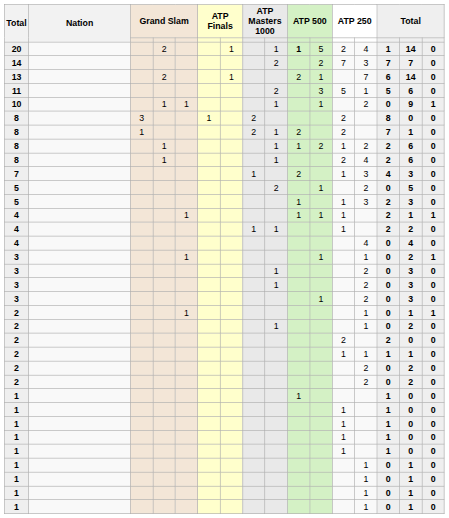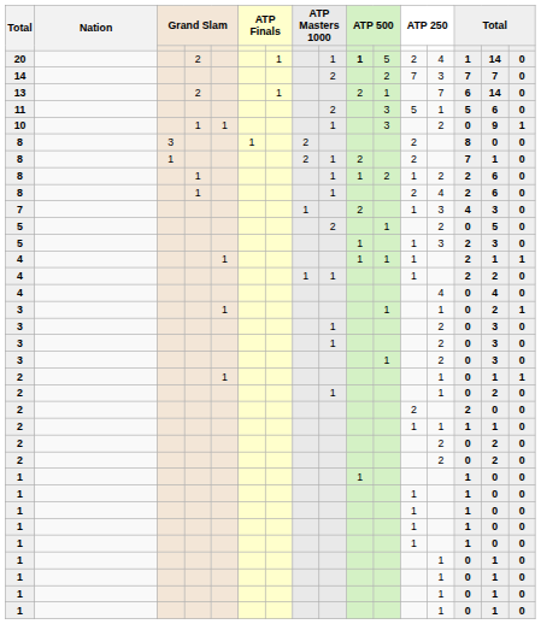 <table class="sortable wikitable nowrap" style="font-size:90%">
 <tr>
 <th rowspan="2">Total</th>
 <th style="width:160px;" rowspan="2">Nation</th>
 <th style="background:#f3e6d7;" colspan="3">Grand Slam</th>
 <th style="background:#ffc;" colspan="2">ATP Finals</th>
 <th style="background:#e9e9e9;" colspan="2">ATP Masters 1000</th>
 <th style="background:#d4f1c5;" colspan="2">ATP 500</th>
 <th style="background:#fff;" colspan="2">ATP 250</th>
 <th style="background:#efefef;" colspan="3">Total</th>
 </tr>
 <tr>
 <th style="width:30px; background:#f3e6d7;"></th>
 <th style="width:30px; background:#f3e6d7;"></th>
 <th style="width:30px; background:#f3e6d7;"></th>
 <th style="width:30px; background:#ffc;"></th>
 <th style="width:30px; background:#ffc;"></th>
 <th style="width:30px; background:#e9e9e9;"></th>
 <th style="width:30px; background:#e9e9e9;"></th>
 <th style="width:30px; background:#d4f1c5;"></th>
 <th style="width:30px; background:#d4f1c5;"></th>
 <th style="width:30px; background:#fff;"></th>
 <th style="width:30px; background:#fff;"></th>
 <th style="width:30px; background:#efefef;"></th>
 <th style="width:30px; background:#efefef;"></th>
 <th style="width:30px; background:#efefef;"></th>
 </tr>
 <tr style="text-align:center;">
 <td style="background:#efefef;"><strong>20</strong></td>
 <td style="text-align:left;"></td>
 <td style="background:#F3E6D7;"></td>
 <td style="background:#F3E6D7;">2</td>
 <td style="background:#F3E6D7;"></td>
 <td style="background:#ffc;"></td>
 <td style="background:#ffc;">1</td>
 <td style="background:#E9E9E9;"></td>
 <td style="background:#E9E9E9;"> 1</td>
 <td style="background:#D4F1C5;"><strong>1</strong></td>
 <td style="background:#D4F1C5;">5</td>
 <td>2</td>
 <td>4</td>
 <td style="background:#efefef;"><strong>1</strong></td>
 <td style="background:#efefef;"><strong>14</strong></td>
 <td style="background:#efefef;"><strong>0</strong></td>
 </tr>
 <tr style="text-align:center;">
 <td style="background:#efefef;"><strong>14</strong></td>
 <td style="text-align:left;"></td>
 <td style="background:#F3E6D7;"></td>
 <td style="background:#F3E6D7;"></td>
 <td style="background:#F3E6D7;"></td>
 <td style="background:#ffc;"></td>
 <td style="background:#ffc;"></td>
 <td style="background:#E9E9E9;"></td>
 <td style="background:#E9E9E9;">2</td>
 <td style="background:#D4F1C5;"></td>
 <td style="background:#D4F1C5;">2</td>
 <td>7</td>
 <td>3</td>
 <td style="background:#efefef;"><strong>7</strong></td>
 <td style="background:#efefef;"><strong>7</strong></td>
 <td style="background:#efefef;"><strong>0</strong></td>
 </tr>
 <tr style="text-align:center;">
 <td style="background:#efefef;"><strong>13</strong></td>
 <td style="text-align:left;"></td>
 <td style="background:#F3E6D7;"></td>
 <td style="background:#F3E6D7;">2</td>
 <td style="background:#F3E6D7;"></td>
 <td style="background:#ffc;"></td>
 <td style="background:#ffc;">1</td>
 <td style="background:#E9E9E9;"></td>
 <td style="background:#E9E9E9;"></td>
 <td style="background:#D4F1C5;">2</td>
 <td style="background:#D4F1C5;">1</td>
 <td></td>
 <td>7</td>
 <td style="background:#efefef;"><strong>6</strong></td>
 <td style="background:#efefef;"><strong>14</strong></td>
 <td style="background:#efefef;"><strong>0</strong></td>
 </tr>
 <tr style="text-align:center;">
 <td style="background:#efefef;"><strong>11</strong></td>
 <td style="text-align:left;"></td>
 <td style="background:#F3E6D7;"></td>
 <td style="background:#F3E6D7;"></td>
 <td style="background:#F3E6D7;"></td>
 <td style="background:#ffc;"></td>
 <td style="background:#ffc;"></td>
 <td style="background:#E9E9E9;"></td>
 <td style="background:#E9E9E9;">2</td>
 <td style="background:#D4F1C5;"></td>
 <td style="background:#D4F1C5;">3</td>
 <td>5</td>
 <td>1</td>
 <td style="background:#efefef;"><strong>5</strong></td>
 <td style="background:#efefef;"><strong>6</strong></td>
 <td style="background:#efefef;"><strong>0</strong></td>
 </tr>
 <tr style="text-align:center;">
 <td style="background:#efefef;"><strong>10</strong></td>
 <td style="text-align:left;"></td>
 <td style="background:#F3E6D7;"></td>
 <td style="background:#F3E6D7;">1</td>
 <td style="background:#F3E6D7;">1</td>
 <td style="background:#ffc;"></td>
 <td style="background:#ffc;"></td>
 <td style="background:#E9E9E9;"></td>
 <td style="background:#E9E9E9;"> 1</td>
 <td style="background:#D4F1C5;"></td>
-<td style="background:#D4F1C5;">1</td>
+<td style="background:#D4F1C5;">3</td>
 <td></td>
 <td>2</td>
 <td style="background:#efefef;"><strong>0</strong></td>
 <td style="background:#efefef;"><strong>9</strong></td>
 <td style="background:#efefef;"><strong>1</strong></td>
 </tr>
 <tr style="text-align:center;">
 <td style="background:#efefef;"><strong>8</strong></td>
 <td style="text-align:left;"></td>
 <td style="background:#F3E6D7;">3</td>
 <td style="background:#F3E6D7;"></td>
 <td style="background:#F3E6D7;"></td>
 <td style="background:#ffc;">1</td>
 <td style="background:#ffc;"></td>
 <td style="background:#E9E9E9;">2</td>
 <td style="background:#E9E9E9;"></td>
 <td style="background:#D4F1C5;"></td>
 <td style="background:#D4F1C5;"></td>
 <td>2</td>
 <td></td>
 <td style="background:#efefef;"><strong>8</strong></td>
 <td style="background:#efefef;"><strong>0</strong></td>
 <td style="background:#efefef;"><strong>0</strong></td>
 </tr>
 <tr style="text-align:center;">
 <td style="background:#efefef;"><strong>8</strong></td>
 <td style="text-align:left;"></td>
 <td style="background:#F3E6D7;">1</td>
 <td style="background:#F3E6D7;"></td>
 <td style="background:#F3E6D7;"></td>
 <td style="background:#ffc;"></td>
 <td style="background:#ffc;"></td>
 <td style="background:#E9E9E9;">2</td>
 <td style="background:#E9E9E9;">1</td>
 <td style="background:#D4F1C5;">2</td>
 <td style="background:#D4F1C5;"></td>
 <td>2</td>
 <td></td>
 <td style="background:#efefef;"><strong>7</strong></td>
 <td style="background:#efefef;"><strong>1</strong></td>
 <td style="background:#efefef;"><strong>0</strong></td>
 </tr>
 <tr style="text-align:center;">
 <td style="background:#efefef;"><strong>8</strong></td>
 <td style="text-align:left;"></td>
 <td style="background:#F3E6D7;"></td>
 <td style="background:#F3E6D7;">1</td>
 <td style="background:#F3E6D7;"></td>
 <td style="background:#ffc;"></td>
 <td style="background:#ffc;"></td>
 <td style="background:#E9E9E9;"></td>
 <td style="background:#E9E9E9;">1</td>
 <td style="background:#D4F1C5;">1</td>
 <td style="background:#D4F1C5;">2</td>
 <td>1</td>
 <td>2</td>
 <td style="background:#efefef;"><strong>2</strong></td>
 <td style="background:#efefef;"><strong>6</strong></td>
 <td style="background:#efefef;"><strong>0</strong></td>
 </tr>
 <tr style="text-align:center;">
 <td style="background:#efefef;"><strong>8</strong></td>
 <td style="text-align:left;"></td>
 <td style="background:#F3E6D7;"></td>
 <td style="background:#F3E6D7;">1</td>
 <td style="background:#F3E6D7;"></td>
 <td style="background:#ffc;"></td>
 <td style="background:#ffc;"></td>
 <td style="background:#E9E9E9;"></td>
 <td style="background:#E9E9E9;">1</td>
 <td style="background:#D4F1C5;"></td>
 <td style="background:#D4F1C5;"></td>
 <td>2</td>
 <td>4</td>
 <td style="background:#efefef;"><strong>2</strong></td>
 <td style="background:#efefef;"><strong>6</strong></td>
 <td style="background:#efefef;"><strong>0</strong></td>
 </tr>
 <tr style="text-align:center;">
 <td style="background:#efefef;"><strong>7</strong></td>
 <td style="text-align:left;"></td>
 <td style="background:#F3E6D7;"></td>
 <td style="background:#F3E6D7;"></td>
 <td style="background:#F3E6D7;"></td>
 <td style="background:#ffc;"></td>
 <td style="background:#ffc;"></td>
 <td style="background:#E9E9E9;">1</td>
 <td style="background:#E9E9E9;"></td>
 <td style="background:#D4F1C5;">2</td>
 <td style="background:#D4F1C5;"></td>
 <td>1</td>
 <td>3</td>
 <td style="background:#efefef;"><strong>4</strong></td>
 <td style="background:#efefef;"><strong>3</strong></td>
 <td style="background:#efefef;"><strong>0</strong></td>
 </tr>
 <tr style="text-align:center;">
 <td style="background:#efefef;"><strong>5</strong></td>
 <td style="text-align:left;"></td>
 <td style="background:#F3E6D7;"></td>
 <td style="background:#F3E6D7;"></td>
 <td style="background:#F3E6D7;"></td>
 <td style="background:#ffc;"></td>
 <td style="background:#ffc;"></td>
 <td style="background:#E9E9E9;"></td>
 <td style="background:#E9E9E9;">2</td>
 <td style="background:#D4F1C5;"></td>
 <td style="background:#D4F1C5;">1</td>
 <td></td>
 <td>2</td>
 <td style="background:#efefef;"><strong>0</strong></td>
 <td style="background:#efefef;"><strong>5</strong></td>
 <td style="background:#efefef;"><strong>0</strong></td>
 </tr>
 <tr style="text-align:center;">
 <td style="background:#efefef;"><strong>5</strong></td>
 <td style="text-align:left;"></td>
 <td style="background:#F3E6D7;"></td>
 <td style="background:#F3E6D7;"></td>
 <td style="background:#F3E6D7;"></td>
 <td style="background:#ffc;"></td>
 <td style="background:#ffc;"></td>
 <td style="background:#E9E9E9;"></td>
 <td style="background:#E9E9E9;"></td>
 <td style="background:#D4F1C5;">1</td>
 <td style="background:#D4F1C5;"></td>
 <td>1</td>
 <td>3</td>
 <td style="background:#efefef;"><strong>2</strong></td>
 <td style="background:#efefef;"><strong>3</strong></td>
 <td style="background:#efefef;"><strong>0</strong></td>
 </tr>
 <tr style="text-align:center;">
 <td style="background:#efefef;"><strong>4</strong></td>
 <td style="text-align:left;"></td>
 <td style="background:#F3E6D7;"></td>
 <td style="background:#F3E6D7;"></td>
 <td style="background:#F3E6D7;">1</td>
 <td style="background:#ffc;"></td>
 <td style="background:#ffc;"></td>
 <td style="background:#E9E9E9;"></td>
 <td style="background:#E9E9E9;"></td>
 <td style="background:#D4F1C5;">1</td>
 <td style="background:#D4F1C5;">1</td>
 <td>1</td>
 <td></td>
 <td style="background:#efefef;"><strong>2</strong></td>
 <td style="background:#efefef;"><strong>1</strong></td>
 <td style="background:#efefef;"><strong>1</strong></td>
 </tr>
 <tr style="text-align:center;">
 <td style="background:#efefef;"><strong>4</strong></td>
 <td style="text-align:left;"></td>
 <td style="background:#F3E6D7;"></td>
 <td style="background:#F3E6D7;"></td>
 <td style="background:#F3E6D7;"></td>
 <td style="background:#ffc;"></td>
 <td style="background:#ffc;"></td>
 <td style="background:#E9E9E9;">1</td>
 <td style="background:#E9E9E9;">1</td>
 <td style="background:#D4F1C5;"></td>
 <td style="background:#D4F1C5;"></td>
 <td>1</td>
 <td></td>
 <td style="background:#efefef;"><strong>2</strong></td>
 <td style="background:#efefef;"><strong>2</strong></td>
 <td style="background:#efefef;"><strong>0</strong></td>
 </tr>
 <tr style="text-align:center;">
 <td style="background:#efefef;"><strong>4</strong></td>
 <td style="text-align:left;"></td>
 <td style="background:#F3E6D7;"></td>
 <td style="background:#F3E6D7;"></td>
 <td style="background:#F3E6D7;"></td>
 <td style="background:#ffc;"></td>
 <td style="background:#ffc;"></td>
 <td style="background:#E9E9E9;"></td>
 <td style="background:#E9E9E9;"></td>
 <td style="background:#D4F1C5;"></td>
 <td style="background:#D4F1C5;"></td>
 <td></td>
 <td>4</td>
 <td style="background:#efefef;"><strong>0</strong></td>
 <td style="background:#efefef;"><strong>4</strong></td>
 <td style="background:#efefef;"><strong>0</strong></td>
 </tr>
 <tr style="text-align:center;">
 <td style="background:#efefef;"><strong>3</strong></td>
 <td style="text-align:left;"></td>
 <td style="background:#F3E6D7;"></td>
 <td style="background:#F3E6D7;"></td>
 <td style="background:#F3E6D7;">1</td>
 <td style="background:#ffc;"></td>
 <td style="background:#ffc;"></td>
 <td style="background:#E9E9E9;"></td>
 <td style="background:#E9E9E9;"></td>
 <td style="background:#D4F1C5;"></td>
 <td style="background:#D4F1C5;">1</td>
 <td></td>
 <td>1</td>
 <td style="background:#efefef;"><strong>0</strong></td>
 <td style="background:#efefef;"><strong>2</strong></td>
 <td style="background:#efefef;"><strong>1</strong></td>
 </tr>
 <tr style="text-align:center;">
 <td style="background:#efefef;"><strong>3</strong></td>
 <td style="text-align:left;"></td>
 <td style="background:#F3E6D7;"></td>
 <td style="background:#F3E6D7;"></td>
 <td style="background:#F3E6D7;"></td>
 <td style="background:#ffc;"></td>
 <td style="background:#ffc;"></td>
 <td style="background:#E9E9E9;"></td>
 <td style="background:#E9E9E9;">1</td>
 <td style="background:#D4F1C5;"></td>
 <td style="background:#D4F1C5;"></td>
 <td></td>
 <td>2</td>
 <td style="background:#efefef;"><strong>0</strong></td>
 <td style="background:#efefef;"><strong>3</strong></td>
 <td style="background:#efefef;"><strong>0</strong></td>
 </tr>
 <tr style="text-align:center;">
 <td style="background:#efefef;"><strong>3</strong></td>
 <td style="text-align:left;"></td>
 <td style="background:#F3E6D7;"></td>
 <td style="background:#F3E6D7;"></td>
 <td style="background:#F3E6D7;"></td>
 <td style="background:#ffc;"></td>
 <td style="background:#ffc;"></td>
 <td style="background:#E9E9E9;"></td>
 <td style="background:#E9E9E9;">1</td>
 <td style="background:#D4F1C5;"></td>
 <td style="background:#D4F1C5;"></td>
 <td></td>
 <td>2</td>
 <td style="background:#efefef;"><strong>0</strong></td>
 <td style="background:#efefef;"><strong>3</strong></td>
 <td style="background:#efefef;"><strong>0</strong></td>
 </tr>
 <tr style="text-align:center;">
 <td style="background:#efefef;"><strong>3</strong></td>
 <td style="text-align:left;"></td>
 <td style="background:#F3E6D7;"></td>
 <td style="background:#F3E6D7;"></td>
 <td style="background:#F3E6D7;"></td>
 <td style="background:#ffc;"></td>
 <td style="background:#ffc;"></td>
 <td style="background:#E9E9E9;"></td>
 <td style="background:#E9E9E9;"></td>
 <td style="background:#D4F1C5;"></td>
 <td style="background:#D4F1C5;">1</td>
 <td></td>
 <td>2</td>
 <td style="background:#efefef;"><strong>0</strong></td>
 <td style="background:#efefef;"><strong>3</strong></td>
 <td style="background:#efefef;"><strong>0</strong></td>
 </tr>
 <tr style="text-align:center;">
 <td style="background:#efefef;"><strong>2</strong></td>
 <td style="text-align:left;"></td>
 <td style="background:#F3E6D7;"></td>
 <td style="background:#F3E6D7;"></td>
 <td style="background:#F3E6D7;">1</td>
 <td style="background:#ffc;"></td>
 <td style="background:#ffc;"></td>
 <td style="background:#E9E9E9;"></td>
 <td style="background:#E9E9E9;"></td>
 <td style="background:#D4F1C5;"></td>
 <td style="background:#D4F1C5;"></td>
 <td></td>
 <td>1</td>
 <td style="background:#efefef;"><strong>0</strong></td>
 <td style="background:#efefef;"><strong>1</strong></td>
 <td style="background:#efefef;"><strong>1</strong></td>
 </tr>
 <tr style="text-align:center;">
 <td style="background:#efefef;"><strong>2</strong></td>
 <td style="text-align:left;"></td>
 <td style="background:#F3E6D7;"></td>
 <td style="background:#F3E6D7;"></td>
 <td style="background:#F3E6D7;"></td>
 <td style="background:#ffc;"></td>
 <td style="background:#ffc;"></td>
 <td style="background:#E9E9E9;"></td>
 <td style="background:#E9E9E9;">1</td>
 <td style="background:#D4F1C5;"></td>
 <td style="background:#D4F1C5;"></td>
 <td></td>
 <td>1</td>
 <td style="background:#efefef;"><strong>0</strong></td>
 <td style="background:#efefef;"><strong>2</strong></td>
 <td style="background:#efefef;"><strong>0</strong></td>
 </tr>
 <tr style="text-align:center;">
 <td style="background:#efefef;"><strong>2</strong></td>
 <td style="text-align:left;"></td>
 <td style="background:#F3E6D7;"></td>
 <td style="background:#F3E6D7;"></td>
 <td style="background:#F3E6D7;"></td>
 <td style="background:#ffc;"></td>
 <td style="background:#ffc;"></td>
 <td style="background:#E9E9E9;"></td>
 <td style="background:#E9E9E9;"></td>
 <td style="background:#D4F1C5;"></td>
 <td style="background:#D4F1C5;"></td>
 <td>2</td>
 <td></td>
 <td style="background:#efefef;"><strong>2</strong></td>
 <td style="background:#efefef;"><strong>0</strong></td>
 <td style="background:#efefef;"><strong>0</strong></td>
 </tr>
 <tr style="text-align:center;">
 <td style="background:#efefef;"><strong>2</strong></td>
 <td style="text-align:left;"></td>
 <td style="background:#F3E6D7;"></td>
 <td style="background:#F3E6D7;"></td>
 <td style="background:#F3E6D7;"></td>
 <td style="background:#ffc;"></td>
 <td style="background:#ffc;"></td>
 <td style="background:#E9E9E9;"></td>
 <td style="background:#E9E9E9;"></td>
 <td style="background:#D4F1C5;"></td>
 <td style="background:#D4F1C5;"></td>
 <td>1</td>
 <td>1</td>
 <td style="background:#efefef;"><strong>1</strong></td>
 <td style="background:#efefef;"><strong>1</strong></td>
 <td style="background:#efefef;"><strong>0</strong></td>
 </tr>
 <tr style="text-align:center;">
 <td style="background:#efefef;"><strong>2</strong></td>
 <td style="text-align:left;"></td>
 <td style="background:#F3E6D7;"></td>
 <td style="background:#F3E6D7;"></td>
 <td style="background:#F3E6D7;"></td>
 <td style="background:#ffc;"></td>
 <td style="background:#ffc;"></td>
 <td style="background:#E9E9E9;"></td>
 <td style="background:#E9E9E9;"></td>
 <td style="background:#D4F1C5;"></td>
 <td style="background:#D4F1C5;"></td>
 <td></td>
 <td>2</td>
 <td style="background:#efefef;"><strong>0</strong></td>
 <td style="background:#efefef;"><strong>2</strong></td>
 <td style="background:#efefef;"><strong>0</strong></td>
 </tr>
 <tr style="text-align:center;">
 <td style="background:#efefef;"><strong>2</strong></td>
 <td style="text-align:left;"></td>
 <td style="background:#F3E6D7;"></td>
 <td style="background:#F3E6D7;"></td>
 <td style="background:#F3E6D7;"></td>
 <td style="background:#ffc;"></td>
 <td style="background:#ffc;"></td>
 <td style="background:#E9E9E9;"></td>
 <td style="background:#E9E9E9;"></td>
 <td style="background:#D4F1C5;"></td>
 <td style="background:#D4F1C5;"></td>
 <td></td>
 <td>2</td>
 <td style="background:#efefef;"><strong>0</strong></td>
 <td style="background:#efefef;"><strong>2</strong></td>
 <td style="background:#efefef;"><strong>0</strong></td>
 </tr>
 <tr style="text-align:center;">
 <td style="background:#efefef;"><strong>1</strong></td>
 <td style="text-align:left;"></td>
 <td style="background:#F3E6D7;"></td>
 <td style="background:#F3E6D7;"></td>
 <td style="background:#F3E6D7;"></td>
 <td style="background:#ffc;"></td>
 <td style="background:#ffc;"></td>
 <td style="background:#E9E9E9;"></td>
 <td style="background:#E9E9E9;"></td>
 <td style="background:#D4F1C5;">1</td>
 <td style="background:#D4F1C5;"></td>
 <td></td>
 <td></td>
 <td style="background:#efefef;"><strong>1</strong></td>
 <td style="background:#efefef;"><strong>0</strong></td>
 <td style="background:#efefef;"><strong>0</strong></td>
 </tr>
 <tr style="text-align:center;">
 <td style="background:#efefef;"><strong>1</strong></td>
 <td style="text-align:left;"></td>
 <td style="background:#F3E6D7;"></td>
 <td style="background:#F3E6D7;"></td>
 <td style="background:#F3E6D7;"></td>
 <td style="background:#ffc;"></td>
 <td style="background:#ffc;"></td>
 <td style="background:#E9E9E9;"></td>
 <td style="background:#E9E9E9;"></td>
 <td style="background:#D4F1C5;"></td>
 <td style="background:#D4F1C5;"></td>
 <td>1</td>
 <td></td>
 <td style="background:#efefef;"><strong>1</strong></td>
 <td style="background:#efefef;"><strong>0</strong></td>
 <td style="background:#efefef;"><strong>0</strong></td>
 </tr>
 <tr style="text-align:center;">
 <td style="background:#efefef;"><strong>1</strong></td>
 <td style="text-align:left;"></td>
 <td style="background:#F3E6D7;"></td>
 <td style="background:#F3E6D7;"></td>
 <td style="background:#F3E6D7;"></td>
 <td style="background:#ffc;"></td>
 <td style="background:#ffc;"></td>
 <td style="background:#E9E9E9;"></td>
 <td style="background:#E9E9E9;"></td>
 <td style="background:#D4F1C5;"></td>
 <td style="background:#D4F1C5;"></td>
 <td>1</td>
 <td></td>
 <td style="background:#efefef;"><strong>1</strong></td>
 <td style="background:#efefef;"><strong>0</strong></td>
 <td style="background:#efefef;"><strong>0</strong></td>
 </tr>
 <tr style="text-align:center;">
 <td style="background:#efefef;"><strong>1</strong></td>
 <td style="text-align:left;"></td>
 <td style="background:#F3E6D7;"></td>
 <td style="background:#F3E6D7;"></td>
 <td style="background:#F3E6D7;"></td>
 <td style="background:#ffc;"></td>
 <td style="background:#ffc;"></td>
 <td style="background:#E9E9E9;"></td>
 <td style="background:#E9E9E9;"></td>
 <td style="background:#D4F1C5;"></td>
 <td style="background:#D4F1C5;"></td>
 <td>1</td>
 <td></td>
 <td style="background:#efefef;"><strong>1</strong></td>
 <td style="background:#efefef;"><strong>0</strong></td>
 <td style="background:#efefef;"><strong>0</strong></td>
 </tr>
 <tr style="text-align:center;">
 <td style="background:#efefef;"><strong>1</strong></td>
 <td style="text-align:left;"></td>
 <td style="background:#F3E6D7;"></td>
 <td style="background:#F3E6D7;"></td>
 <td style="background:#F3E6D7;"></td>
 <td style="background:#ffc;"></td>
 <td style="background:#ffc;"></td>
 <td style="background:#E9E9E9;"></td>
 <td style="background:#E9E9E9;"></td>
 <td style="background:#D4F1C5;"></td>
 <td style="background:#D4F1C5;"></td>
 <td>1</td>
 <td></td>
 <td style="background:#efefef;"><strong>1</strong></td>
 <td style="background:#efefef;"><strong>0</strong></td>
 <td style="background:#efefef;"><strong>0</strong></td>
 </tr>
 <tr style="text-align:center;">
 <td style="background:#efefef;"><strong>1</strong></td>
 <td style="text-align:left;"></td>
 <td style="background:#F3E6D7;"></td>
 <td style="background:#F3E6D7;"></td>
 <td style="background:#F3E6D7;"></td>
 <td style="background:#ffc;"></td>
 <td style="background:#ffc;"></td>
 <td style="background:#E9E9E9;"></td>
 <td style="background:#E9E9E9;"></td>
 <td style="background:#D4F1C5;"></td>
 <td style="background:#D4F1C5;"></td>
 <td></td>
 <td>1</td>
 <td style="background:#efefef;"><strong>0</strong></td>
 <td style="background:#efefef;"><strong>1</strong></td>
 <td style="background:#efefef;"><strong>0</strong></td>
 </tr>
 <tr style="text-align:center;">
 <td style="background:#efefef;"><strong>1</strong></td>
 <td style="text-align:left;"></td>
 <td style="background:#F3E6D7;"></td>
 <td style="background:#F3E6D7;"></td>
 <td style="background:#F3E6D7;"></td>
 <td style="background:#ffc;"></td>
 <td style="background:#ffc;"></td>
 <td style="background:#E9E9E9;"></td>
 <td style="background:#E9E9E9;"></td>
 <td style="background:#D4F1C5;"></td>
 <td style="background:#D4F1C5;"></td>
 <td></td>
 <td>1</td>
 <td style="background:#efefef;"><strong>0</strong></td>
 <td style="background:#efefef;"><strong>1</strong></td>
 <td style="background:#efefef;"><strong>0</strong></td>
 </tr>
 <tr style="text-align:center;">
 <td style="background:#efefef;"><strong>1</strong></td>
 <td style="text-align:left;"></td>
 <td style="background:#F3E6D7;"></td>
 <td style="background:#F3E6D7;"></td>
 <td style="background:#F3E6D7;"></td>
 <td style="background:#ffc;"></td>
 <td style="background:#ffc;"></td>
 <td style="background:#E9E9E9;"></td>
 <td style="background:#E9E9E9;"></td>
 <td style="background:#D4F1C5;"></td>
 <td style="background:#D4F1C5;"></td>
 <td></td>
 <td>1</td>
 <td style="background:#efefef;"><strong>0</strong></td>
 <td style="background:#efefef;"><strong>1</strong></td>
 <td style="background:#efefef;"><strong>0</strong></td>
 </tr>
 <tr style="text-align:center;">
 <td style="background:#efefef;"><strong>1</strong></td>
 <td style="text-align:left;"></td>
 <td style="background:#F3E6D7;"></td>
 <td style="background:#F3E6D7;"></td>
 <td style="background:#F3E6D7;"></td>
 <td style="background:#ffc;"></td>
 <td style="background:#ffc;"></td>
 <td style="background:#E9E9E9;"></td>
 <td style="background:#E9E9E9;"></td>
 <td style="background:#D4F1C5;"></td>
 <td style="background:#D4F1C5;"></td>
 <td></td>
 <td>1</td>
 <td style="background:#efefef;"><strong>0</strong></td>
 <td style="background:#efefef;"><strong>1</strong></td>
 <td style="background:#efefef;"><strong>0</strong></td>
 </tr>
 </table>
